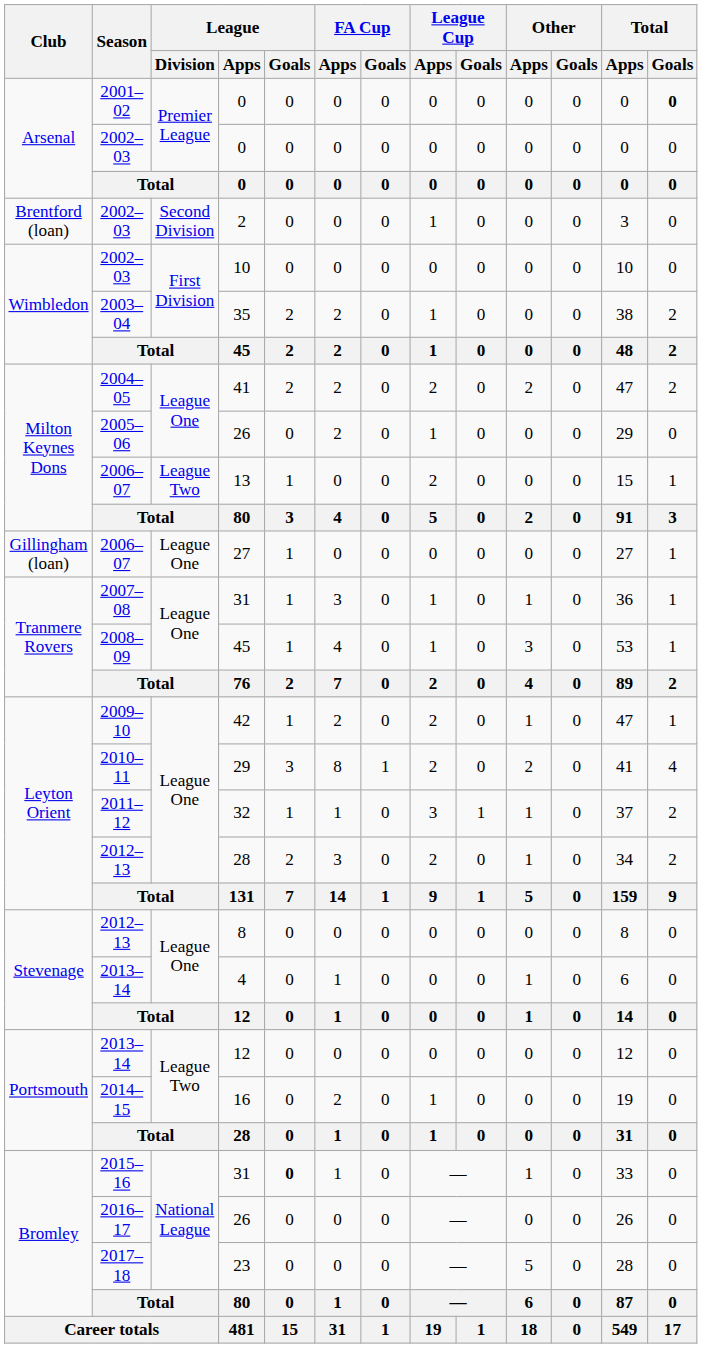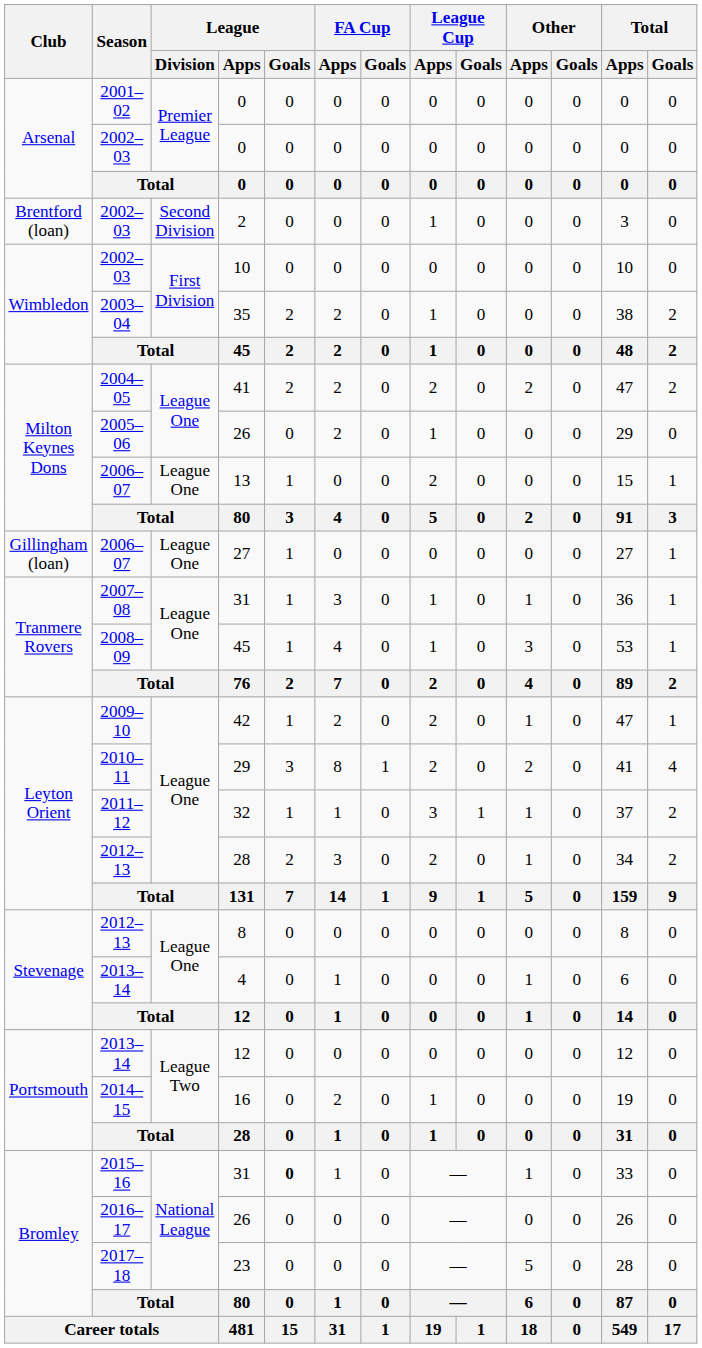 <table class="wikitable" style="text-align: center">
 <tr>
 <th rowspan="2">Club</th>
 <th rowspan="2">Season</th>
 <th colspan="3">League</th>
 <th colspan="2"><a href='#'>FA Cup</a></th>
 <th colspan="2"><a href='#'>League Cup</a></th>
 <th colspan="2">Other</th>
 <th colspan="2">Total</th>
 </tr>
 <tr>
 <th>Division</th>
 <th>Apps</th>
 <th>Goals</th>
 <th>Apps</th>
 <th>Goals</th>
 <th>Apps</th>
 <th>Goals</th>
 <th>Apps</th>
 <th>Goals</th>
 <th>Apps</th>
 <th>Goals</th>
 </tr>
 <tr>
 <td rowspan="3"><a href='#'>Arsenal</a></td>
 <td><a href='#'>2001–02</a></td>
 <td rowspan="2"><a href='#'>Premier League</a></td>
 <td>0</td>
 <td>0</td>
 <td>0</td>
 <td>0</td>
 <td>0</td>
 <td>0</td>
 <td>0</td>
 <td>0</td>
 <td>0</td>
-<td><strong>0</strong></td>
+<td>0</td>
 </tr>
 <tr>
 <td><a href='#'>2002–03</a></td>
 <td>0</td>
 <td>0</td>
 <td>0</td>
 <td>0</td>
 <td>0</td>
 <td>0</td>
 <td>0</td>
 <td>0</td>
 <td>0</td>
 <td>0</td>
 </tr>
 <tr>
 <th colspan="2">Total</th>
 <th>0</th>
 <th>0</th>
 <th>0</th>
 <th>0</th>
 <th>0</th>
 <th>0</th>
 <th>0</th>
 <th>0</th>
 <th>0</th>
 <th>0</th>
 </tr>
 <tr>
 <td><a href='#'>Brentford</a> (loan)</td>
 <td><a href='#'>2002–03</a></td>
 <td><a href='#'>Second Division</a></td>
 <td>2</td>
 <td>0</td>
 <td>0</td>
 <td>0</td>
 <td>1</td>
 <td>0</td>
 <td>0</td>
 <td>0</td>
 <td>3</td>
 <td>0</td>
 </tr>
 <tr>
 <td rowspan="3"><a href='#'>Wimbledon</a></td>
 <td><a href='#'>2002–03</a></td>
 <td rowspan="2"><a href='#'>First Division</a></td>
 <td>10</td>
 <td>0</td>
 <td>0</td>
 <td>0</td>
 <td>0</td>
 <td>0</td>
 <td>0</td>
 <td>0</td>
 <td>10</td>
 <td>0</td>
 </tr>
 <tr>
 <td><a href='#'>2003–04</a></td>
 <td>35</td>
 <td>2</td>
 <td>2</td>
 <td>0</td>
 <td>1</td>
 <td>0</td>
 <td>0</td>
 <td>0</td>
 <td>38</td>
 <td>2</td>
 </tr>
 <tr>
 <th colspan="2">Total</th>
 <th>45</th>
 <th>2</th>
 <th>2</th>
 <th>0</th>
 <th>1</th>
 <th>0</th>
 <th>0</th>
 <th>0</th>
 <th>48</th>
 <th>2</th>
 </tr>
 <tr>
 <td rowspan="4"><a href='#'>Milton Keynes Dons</a></td>
 <td><a href='#'>2004–05</a></td>
 <td rowspan="2"><a href='#'>League One</a></td>
 <td>41</td>
 <td>2</td>
 <td>2</td>
 <td>0</td>
 <td>2</td>
 <td>0</td>
 <td>2</td>
 <td>0</td>
 <td>47</td>
 <td>2</td>
 </tr>
 <tr>
 <td><a href='#'>2005–06</a></td>
 <td>26</td>
 <td>0</td>
 <td>2</td>
 <td>0</td>
 <td>1</td>
 <td>0</td>
 <td>0</td>
 <td>0</td>
 <td>29</td>
 <td>0</td>
 </tr>
 <tr>
 <td><a href='#'>2006–07</a></td>
-<td><a href='#'>League Two</a></td>
+<td>League One</td>
 <td>13</td>
 <td>1</td>
 <td>0</td>
 <td>0</td>
 <td>2</td>
 <td>0</td>
 <td>0</td>
 <td>0</td>
 <td>15</td>
 <td>1</td>
 </tr>
 <tr>
 <th colspan="2">Total</th>
 <th>80</th>
 <th>3</th>
 <th>4</th>
 <th>0</th>
 <th>5</th>
 <th>0</th>
 <th>2</th>
 <th>0</th>
 <th>91</th>
 <th>3</th>
 </tr>
 <tr>
 <td><a href='#'>Gillingham</a> (loan)</td>
 <td><a href='#'>2006–07</a></td>
 <td>League One</td>
 <td>27</td>
 <td>1</td>
 <td>0</td>
 <td>0</td>
 <td>0</td>
 <td>0</td>
 <td>0</td>
 <td>0</td>
 <td>27</td>
 <td>1</td>
 </tr>
 <tr>
 <td rowspan="3"><a href='#'>Tranmere Rovers</a></td>
 <td><a href='#'>2007–08</a></td>
 <td rowspan="2">League One</td>
 <td>31</td>
 <td>1</td>
 <td>3</td>
 <td>0</td>
 <td>1</td>
 <td>0</td>
 <td>1</td>
 <td>0</td>
 <td>36</td>
 <td>1</td>
 </tr>
 <tr>
 <td><a href='#'>2008–09</a></td>
 <td>45</td>
 <td>1</td>
 <td>4</td>
 <td>0</td>
 <td>1</td>
 <td>0</td>
 <td>3</td>
 <td>0</td>
 <td>53</td>
 <td>1</td>
 </tr>
 <tr>
 <th colspan="2">Total</th>
 <th>76</th>
 <th>2</th>
 <th>7</th>
 <th>0</th>
 <th>2</th>
 <th>0</th>
 <th>4</th>
 <th>0</th>
 <th>89</th>
 <th>2</th>
 </tr>
 <tr>
 <td rowspan="5"><a href='#'>Leyton Orient</a></td>
 <td><a href='#'>2009–10</a></td>
 <td rowspan="4">League One</td>
 <td>42</td>
 <td>1</td>
 <td>2</td>
 <td>0</td>
 <td>2</td>
 <td>0</td>
 <td>1</td>
 <td>0</td>
 <td>47</td>
 <td>1</td>
 </tr>
 <tr>
 <td><a href='#'>2010–11</a></td>
 <td>29</td>
 <td>3</td>
 <td>8</td>
 <td>1</td>
 <td>2</td>
 <td>0</td>
 <td>2</td>
 <td>0</td>
 <td>41</td>
 <td>4</td>
 </tr>
 <tr>
 <td><a href='#'>2011–12</a></td>
 <td>32</td>
 <td>1</td>
 <td>1</td>
 <td>0</td>
 <td>3</td>
 <td>1</td>
 <td>1</td>
 <td>0</td>
 <td>37</td>
 <td>2</td>
 </tr>
 <tr>
 <td><a href='#'>2012–13</a></td>
 <td>28</td>
 <td>2</td>
 <td>3</td>
 <td>0</td>
 <td>2</td>
 <td>0</td>
 <td>1</td>
 <td>0</td>
 <td>34</td>
 <td>2</td>
 </tr>
 <tr>
 <th colspan="2">Total</th>
 <th>131</th>
 <th>7</th>
 <th>14</th>
 <th>1</th>
 <th>9</th>
 <th>1</th>
 <th>5</th>
 <th>0</th>
 <th>159</th>
 <th>9</th>
 </tr>
 <tr>
 <td rowspan="3"><a href='#'>Stevenage</a></td>
 <td><a href='#'>2012–13</a></td>
 <td rowspan="2">League One</td>
 <td>8</td>
 <td>0</td>
 <td>0</td>
 <td>0</td>
 <td>0</td>
 <td>0</td>
 <td>0</td>
 <td>0</td>
 <td>8</td>
 <td>0</td>
 </tr>
 <tr>
 <td><a href='#'>2013–14</a></td>
 <td>4</td>
 <td>0</td>
 <td>1</td>
 <td>0</td>
 <td>0</td>
 <td>0</td>
 <td>1</td>
 <td>0</td>
 <td>6</td>
 <td>0</td>
 </tr>
 <tr>
 <th colspan="2">Total</th>
 <th>12</th>
 <th>0</th>
 <th>1</th>
 <th>0</th>
 <th>0</th>
 <th>0</th>
 <th>1</th>
 <th>0</th>
 <th>14</th>
 <th>0</th>
 </tr>
 <tr>
 <td rowspan="3"><a href='#'>Portsmouth</a></td>
 <td><a href='#'>2013–14</a></td>
 <td rowspan="2">League Two</td>
 <td>12</td>
 <td>0</td>
 <td>0</td>
 <td>0</td>
 <td>0</td>
 <td>0</td>
 <td>0</td>
 <td>0</td>
 <td>12</td>
 <td>0</td>
 </tr>
 <tr>
 <td><a href='#'>2014–15</a></td>
 <td>16</td>
 <td>0</td>
 <td>2</td>
 <td>0</td>
 <td>1</td>
 <td>0</td>
 <td>0</td>
 <td>0</td>
 <td>19</td>
 <td>0</td>
 </tr>
 <tr>
 <th colspan="2">Total</th>
 <th>28</th>
 <th>0</th>
 <th>1</th>
 <th>0</th>
 <th>1</th>
 <th>0</th>
 <th>0</th>
 <th>0</th>
 <th>31</th>
 <th>0</th>
 </tr>
 <tr>
 <td rowspan="4"><a href='#'>Bromley</a></td>
 <td><a href='#'>2015–16</a></td>
 <td rowspan="3"><a href='#'>National League</a></td>
 <td>31</td>
 <td><strong>0</strong></td>
 <td>1</td>
 <td>0</td>
 <td colspan="2">—</td>
 <td>1</td>
 <td>0</td>
 <td>33</td>
 <td>0</td>
 </tr>
 <tr>
 <td><a href='#'>2016–17</a></td>
 <td>26</td>
 <td>0</td>
 <td>0</td>
 <td>0</td>
 <td colspan="2">—</td>
 <td>0</td>
 <td>0</td>
 <td>26</td>
 <td>0</td>
 </tr>
 <tr>
 <td><a href='#'>2017–18</a></td>
 <td>23</td>
 <td>0</td>
 <td>0</td>
 <td>0</td>
 <td colspan="2">—</td>
 <td>5</td>
 <td>0</td>
 <td>28</td>
 <td>0</td>
 </tr>
 <tr>
 <th colspan="2">Total</th>
 <th>80</th>
 <th>0</th>
 <th>1</th>
 <th>0</th>
 <th colspan="2">—</th>
 <th>6</th>
 <th>0</th>
 <th>87</th>
 <th>0</th>
 </tr>
 <tr>
 <th colspan="3">Career totals</th>
 <th>481</th>
 <th>15</th>
 <th>31</th>
 <th>1</th>
 <th>19</th>
 <th>1</th>
 <th>18</th>
 <th>0</th>
 <th>549</th>
 <th>17</th>
 </tr>
 </table>
